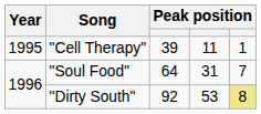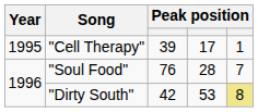 <table class="wikitable">
 <tr>
 <th rowspan="2">Year</th>
 <th rowspan="2">Song</th>
 <th colspan="3">Peak position</th>
 </tr>
 <tr>
 <th></th>
 <th></th>
 <th></th>
 </tr>
 <tr>
 <td rowspan="1">1995</td>
 <td>"Cell Therapy"</td>
 <td align="center">39</td>
-<td align="center">11</td>
+<td align="center">17</td>
 <td align="center">1</td>
 </tr>
 <tr>
 <td rowspan="2">1996</td>
 <td>"Soul Food"</td>
-<td align="center">64</td>
-<td align="center">31</td>
+<td align="center">76</td>
+<td align="center">28</td>
 <td align="center">7</td>
 </tr>
 <tr>
 <td>"Dirty South"</td>
-<td align="center">92</td>
+<td align="center">42</td>
 <td align="center">53</td>
 <td align="center" style="background: khaki;">8</td>
 </tr>
 </table>
